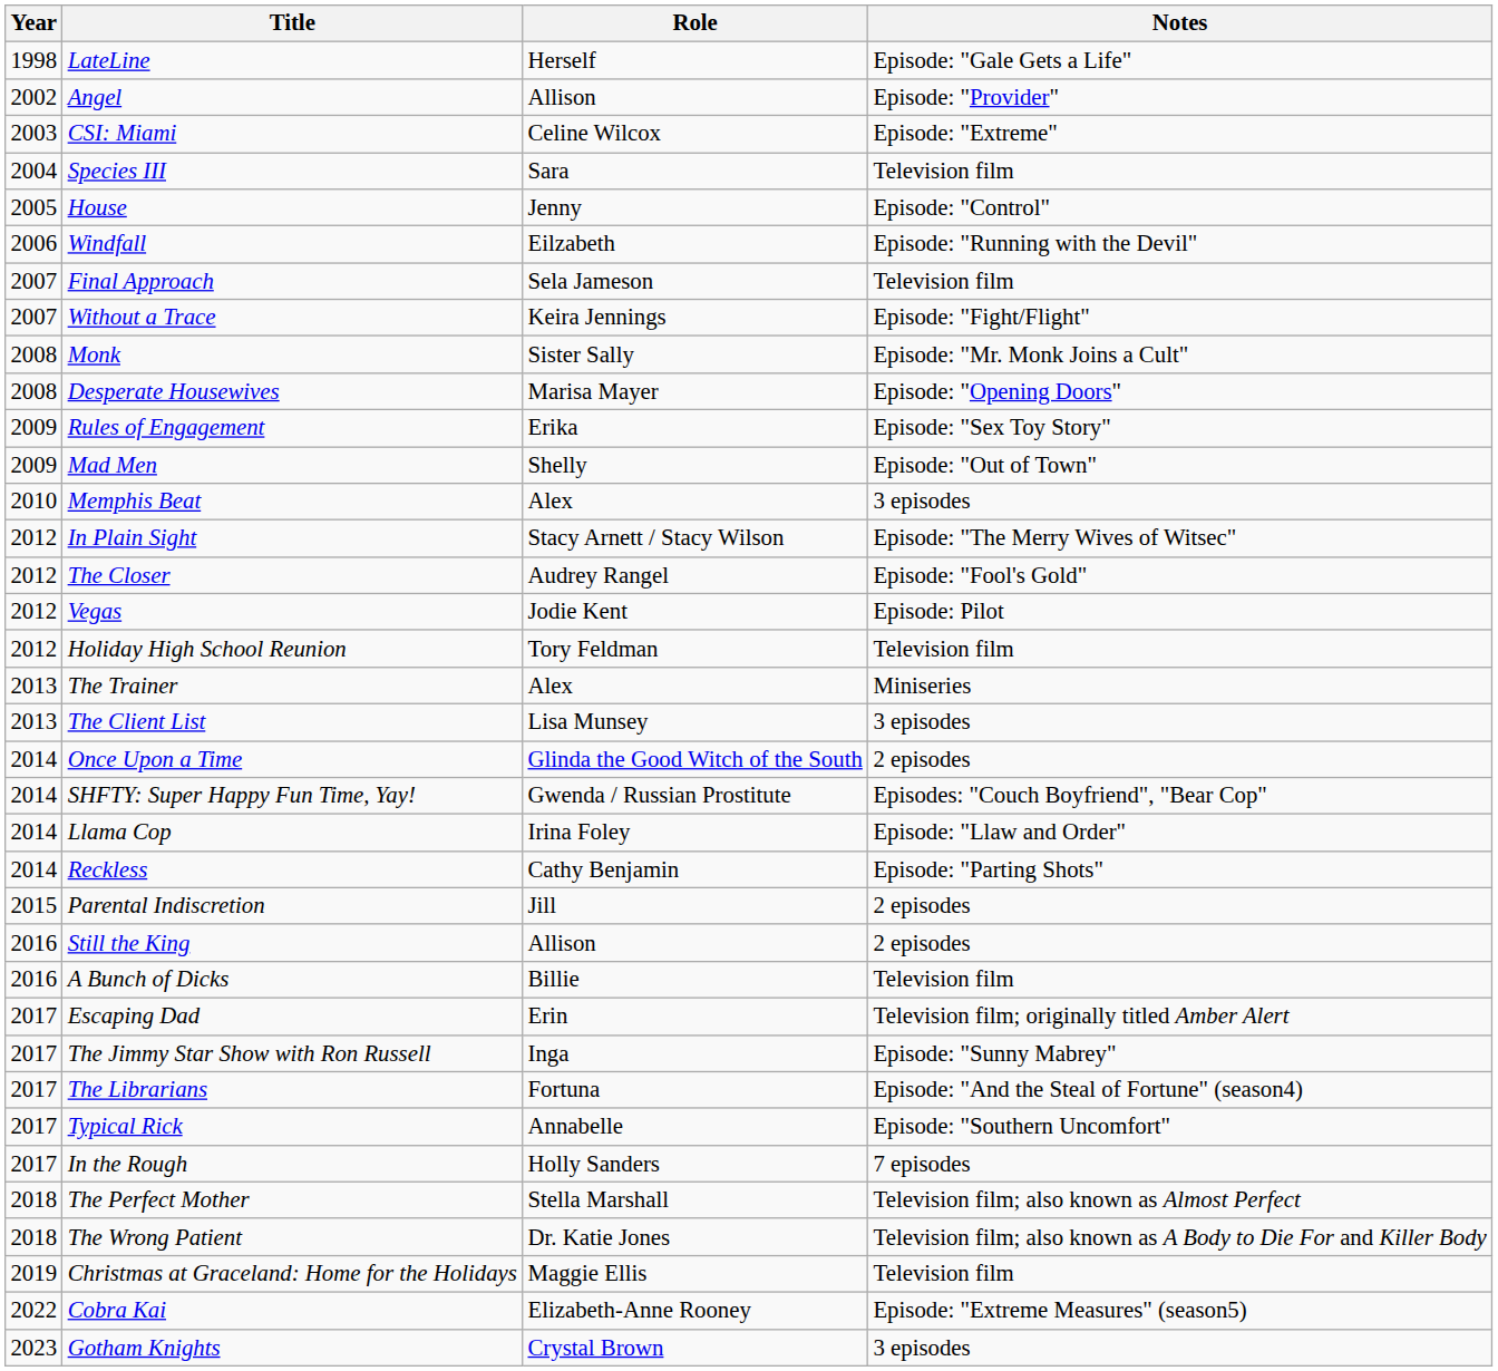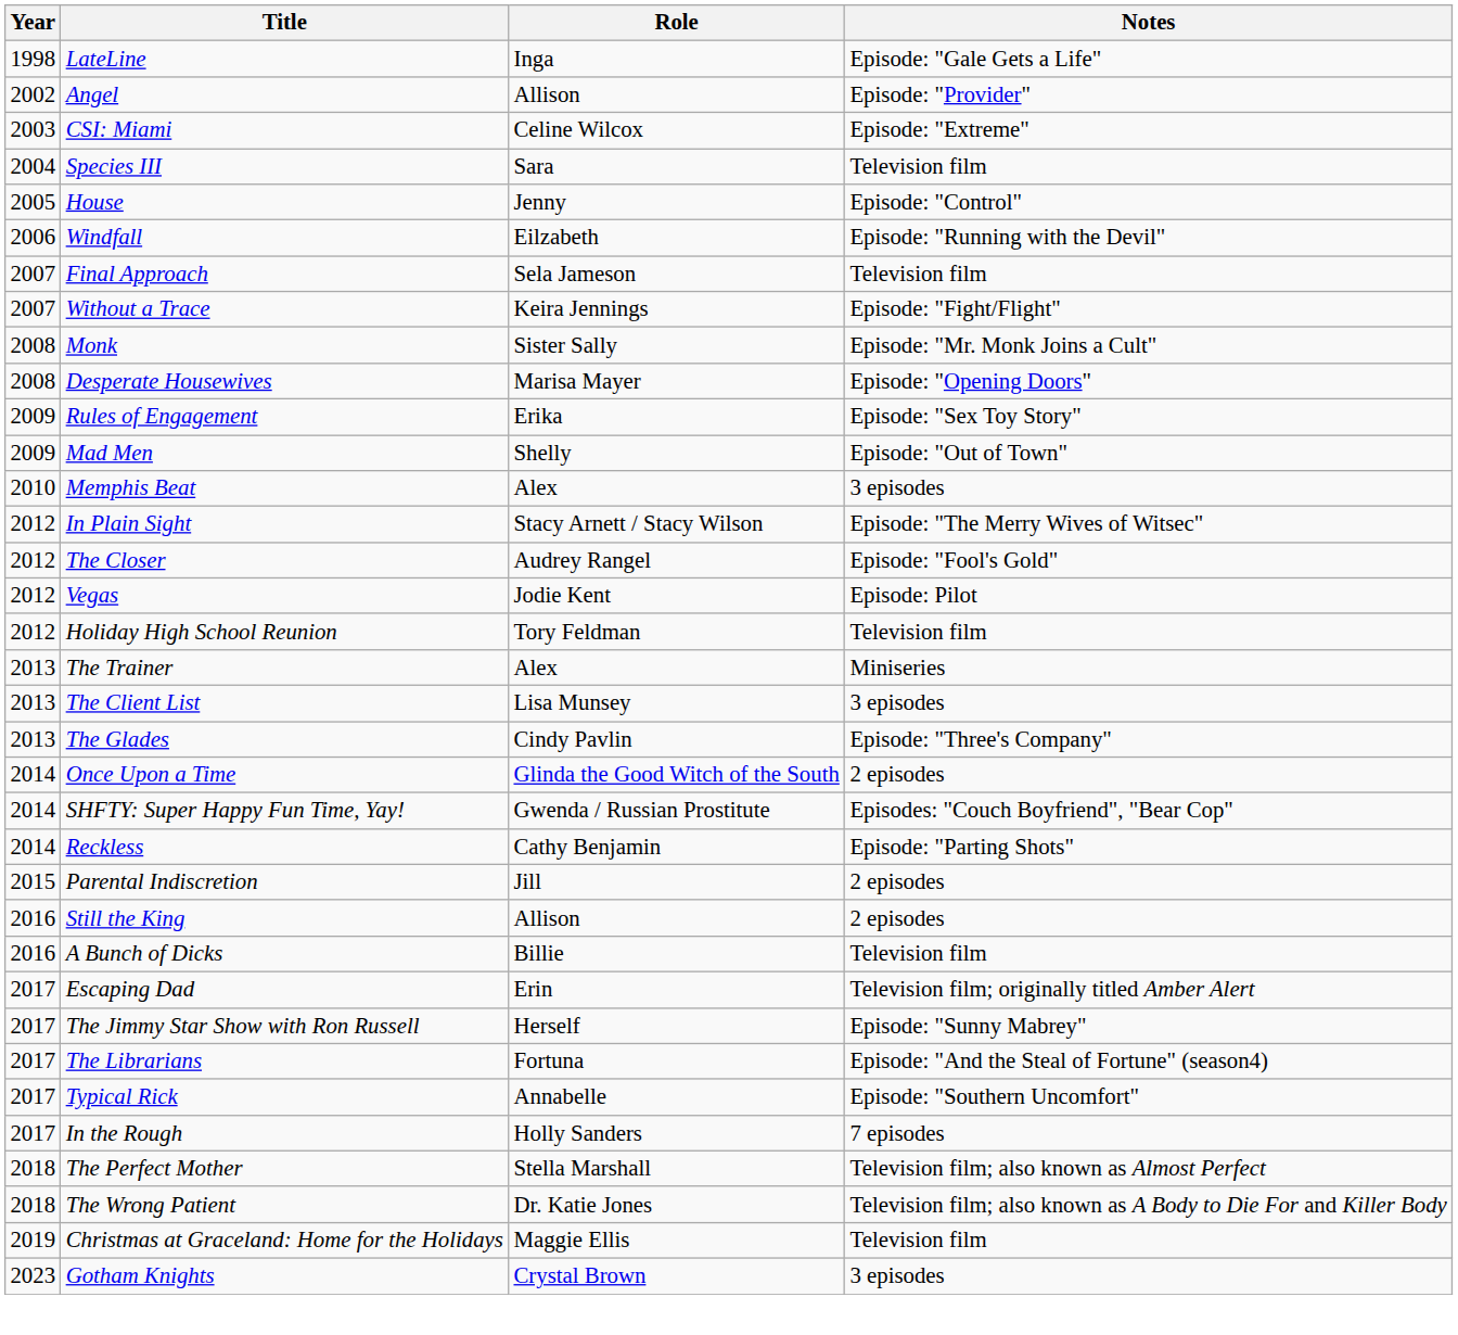 <table class="wikitable sortable">
 <tr>
 <th>Year</th>
 <th>Title</th>
 <th>Role</th>
 <th class="unsortable">Notes</th>
 </tr>
 <tr>
 <td>1998</td>
 <td><em><a href='#'>LateLine</a></em></td>
-<td>Herself</td>
+<td>Inga</td>
 <td>Episode: "Gale Gets a Life"</td>
 </tr>
 <tr>
 <td>2002</td>
 <td><em><a href='#'>Angel</a></em></td>
 <td>Allison</td>
 <td>Episode: "<a href='#'>Provider</a>"</td>
 </tr>
 <tr>
 <td>2003</td>
 <td><em><a href='#'>CSI: Miami</a></em></td>
 <td>Celine Wilcox</td>
 <td>Episode: "Extreme"</td>
 </tr>
 <tr>
 <td>2004</td>
 <td><em><a href='#'>Species III</a></em></td>
 <td>Sara</td>
 <td>Television film</td>
 </tr>
 <tr>
 <td>2005</td>
 <td><em><a href='#'>House</a></em></td>
 <td>Jenny</td>
 <td>Episode: "Control"</td>
 </tr>
 <tr>
 <td>2006</td>
 <td><em><a href='#'>Windfall</a></em></td>
 <td>Eilzabeth</td>
 <td>Episode: "Running with the Devil"</td>
 </tr>
 <tr>
 <td>2007</td>
 <td><em><a href='#'>Final Approach</a></em></td>
 <td>Sela Jameson</td>
 <td>Television film</td>
 </tr>
 <tr>
 <td>2007</td>
 <td><em><a href='#'>Without a Trace</a></em></td>
 <td>Keira Jennings</td>
 <td>Episode: "Fight/Flight"</td>
 </tr>
 <tr>
 <td>2008</td>
 <td><em><a href='#'>Monk</a></em></td>
 <td>Sister Sally</td>
 <td>Episode: "Mr. Monk Joins a Cult"</td>
 </tr>
 <tr>
 <td>2008</td>
 <td><em><a href='#'>Desperate Housewives</a></em></td>
 <td>Marisa Mayer</td>
 <td>Episode: "<a href='#'>Opening Doors</a>"</td>
 </tr>
 <tr>
 <td>2009</td>
 <td><em><a href='#'>Rules of Engagement</a></em></td>
 <td>Erika</td>
 <td>Episode: "Sex Toy Story"</td>
 </tr>
 <tr>
 <td>2009</td>
 <td><em><a href='#'>Mad Men</a></em></td>
 <td>Shelly</td>
 <td>Episode: "Out of Town"</td>
 </tr>
 <tr>
 <td>2010</td>
 <td><em><a href='#'>Memphis Beat</a></em></td>
 <td>Alex</td>
 <td>3 episodes</td>
 </tr>
 <tr>
 <td>2012</td>
 <td><em><a href='#'>In Plain Sight</a></em></td>
 <td>Stacy Arnett / Stacy Wilson</td>
 <td>Episode: "The Merry Wives of Witsec"</td>
 </tr>
 <tr>
 <td>2012</td>
 <td><em><a href='#'>The Closer</a></em></td>
 <td>Audrey Rangel</td>
 <td>Episode: "Fool's Gold"</td>
 </tr>
 <tr>
 <td>2012</td>
 <td><em><a href='#'>Vegas</a></em></td>
 <td>Jodie Kent</td>
 <td>Episode: Pilot</td>
 </tr>
 <tr>
 <td>2012</td>
 <td><em>Holiday High School Reunion</em></td>
 <td>Tory Feldman</td>
 <td>Television film</td>
 </tr>
 <tr>
 <td>2013</td>
 <td><em>The Trainer</em></td>
 <td>Alex</td>
 <td>Miniseries</td>
 </tr>
 <tr>
 <td>2013</td>
 <td><em><a href='#'>The Client List</a></em></td>
 <td>Lisa Munsey</td>
 <td>3 episodes</td>
 </tr>
 <tr>
+<td>2013</td>
+<td><em><a href='#'>The Glades</a></em></td>
+<td>Cindy Pavlin</td>
+<td>Episode: "Three's Company"</td>
+</tr>
+<tr>
 <td>2014</td>
 <td><em><a href='#'>Once Upon a Time</a></em></td>
 <td><a href='#'>Glinda the Good Witch of the South</a></td>
 <td>2 episodes</td>
 </tr>
 <tr>
 <td>2014</td>
 <td><em>SHFTY: Super Happy Fun Time, Yay!</em></td>
 <td>Gwenda / Russian Prostitute</td>
 <td>Episodes: "Couch Boyfriend", "Bear Cop"</td>
-</tr>
-<tr>
-<td>2014</td>
-<td><em>Llama Cop</em></td>
-<td>Irina Foley</td>
-<td>Episode: "Llaw and Order"</td>
 </tr>
 <tr>
 <td>2014</td>
 <td><em><a href='#'>Reckless</a></em></td>
 <td>Cathy Benjamin</td>
 <td>Episode: "Parting Shots"</td>
 </tr>
 <tr>
 <td>2015</td>
 <td><em>Parental Indiscretion</em></td>
 <td>Jill</td>
 <td>2 episodes</td>
 </tr>
 <tr>
 <td>2016</td>
 <td><em><a href='#'>Still the King</a></em></td>
 <td>Allison</td>
 <td>2 episodes</td>
 </tr>
 <tr>
 <td>2016</td>
 <td><em>A Bunch of Dicks</em></td>
 <td>Billie</td>
 <td>Television film</td>
 </tr>
 <tr>
 <td>2017</td>
 <td><em>Escaping Dad</em></td>
 <td>Erin</td>
 <td>Television film; originally titled <em>Amber Alert</em></td>
 </tr>
 <tr>
 <td>2017</td>
 <td><em>The Jimmy Star Show with Ron Russell</em></td>
-<td>Inga</td>
+<td>Herself</td>
 <td>Episode: "Sunny Mabrey"</td>
 </tr>
 <tr>
 <td>2017</td>
 <td><em><a href='#'>The Librarians</a></em></td>
 <td>Fortuna</td>
 <td>Episode: "And the Steal of Fortune" (season4)</td>
 </tr>
 <tr>
 <td>2017</td>
 <td><em><a href='#'>Typical Rick</a></em></td>
 <td>Annabelle</td>
 <td>Episode: "Southern Uncomfort"</td>
 </tr>
 <tr>
 <td>2017</td>
 <td><em>In the Rough</em></td>
 <td>Holly Sanders</td>
 <td>7 episodes</td>
 </tr>
 <tr>
 <td>2018</td>
 <td><em>The Perfect Mother</em></td>
 <td>Stella Marshall</td>
 <td>Television film; also known as <em>Almost Perfect</em></td>
 </tr>
 <tr>
 <td>2018</td>
 <td><em>The Wrong Patient</em></td>
 <td>Dr. Katie Jones</td>
 <td>Television film; also known as <em>A Body to Die For</em> and <em>Killer Body</em></td>
 </tr>
 <tr>
 <td>2019</td>
 <td><em>Christmas at Graceland: Home for the Holidays</em></td>
 <td>Maggie Ellis</td>
 <td>Television film</td>
 </tr>
 <tr>
-<td>2022</td>
-<td><em><a href='#'>Cobra Kai</a></em></td>
-<td>Elizabeth-Anne Rooney</td>
-<td>Episode: "Extreme Measures" (season5)</td>
-</tr>
-<tr>
 <td>2023</td>
 <td><em><a href='#'>Gotham Knights</a></em></td>
 <td><a href='#'>Crystal Brown</a></td>
 <td>3 episodes</td>
 </tr>
 </table>
